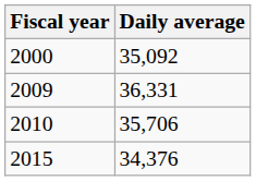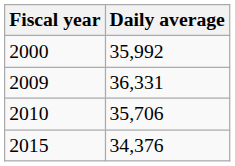 <table class="wikitable">
 <tr>
 <th>Fiscal year</th>
 <th>Daily average</th>
 </tr>
 <tr>
 <td>2000</td>
-<td>35,092</td>
+<td>35,992</td>
 </tr>
 <tr>
 <td>2009</td>
 <td>36,331</td>
 </tr>
 <tr>
 <td>2010</td>
 <td>35,706</td>
 </tr>
 <tr>
 <td>2015</td>
 <td>34,376</td>
 </tr>
 </table>
